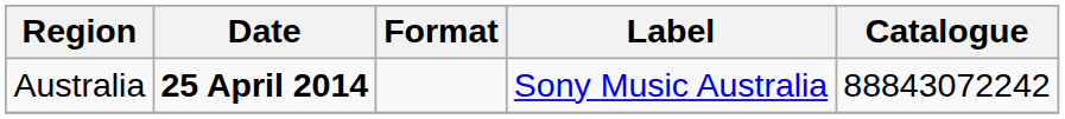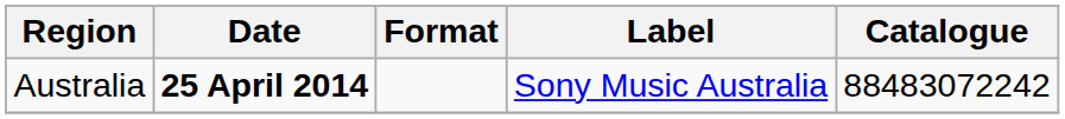 <table class="wikitable plainrowheaders">
 <tr>
 <th scope="col">Region</th>
 <th scope="col">Date</th>
 <th scope="col">Format</th>
 <th scope="col">Label</th>
 <th scope="col">Catalogue</th>
 </tr>
 <tr>
 <td>Australia</td>
 <td><strong>25 April 2014</strong></td>
 <td></td>
 <td><a href='#'>Sony Music Australia</a></td>
-<td>88843072242</td>
+<td>88483072242</td>
 </tr>
 <tr>
 </tr>
 </table>
